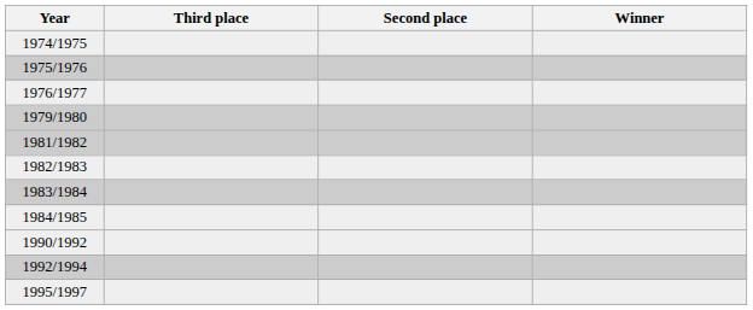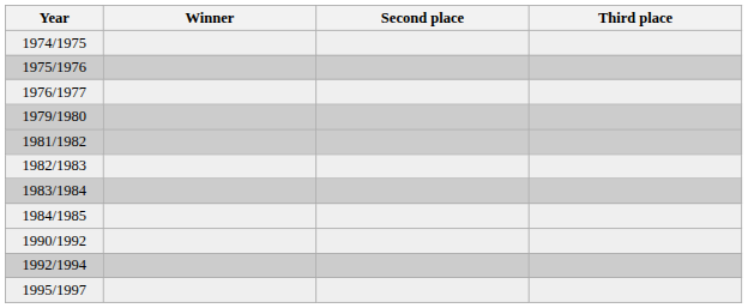 <table class="wikitable" style="font-size:90%; width: 80%; text-align: center;">
 <tr>
 <th width=6%>Year</th>
+<th width=18%>Winner</th>
+<th width=18%>Second place</th>
 <th width=18%>Third place</th>
-<th width=18%>Second place</th>
-<th width=18%>Winner</th>
 </tr>
 <tr style="background: #efefef;">
 <td>1974/1975</td>
 <td></td>
 <td></td>
 <td></td>
 </tr>
 <tr style="background:#ccc;">
 <td>1975/1976</td>
 <td></td>
 <td></td>
 <td></td>
 </tr>
 <tr style="background: #efefef;">
 <td>1976/1977</td>
 <td></td>
 <td></td>
 <td></td>
 </tr>
 <tr style="background:#ccc;">
 <td>1979/1980</td>
 <td></td>
 <td></td>
 <td></td>
 </tr>
 <tr style="background:#ccc;">
 <td>1981/1982</td>
 <td></td>
 <td></td>
 <td></td>
 </tr>
 <tr style="background: #efefef;">
 <td>1982/1983</td>
 <td></td>
 <td></td>
 <td></td>
 </tr>
 <tr style="background:#ccc;">
 <td>1983/1984</td>
 <td></td>
 <td></td>
 <td></td>
 </tr>
 <tr style="background: #efefef;">
 <td>1984/1985</td>
 <td></td>
 <td></td>
 <td></td>
 </tr>
 <tr style="background: #efefef;">
 <td>1990/1992</td>
 <td></td>
 <td></td>
 <td></td>
 </tr>
 <tr style="background:#ccc;">
 <td>1992/1994</td>
 <td></td>
 <td></td>
 <td></td>
 </tr>
 <tr style="background: #efefef;">
 <td>1995/1997</td>
 <td></td>
 <td></td>
 <td></td>
 </tr>
 </table>
